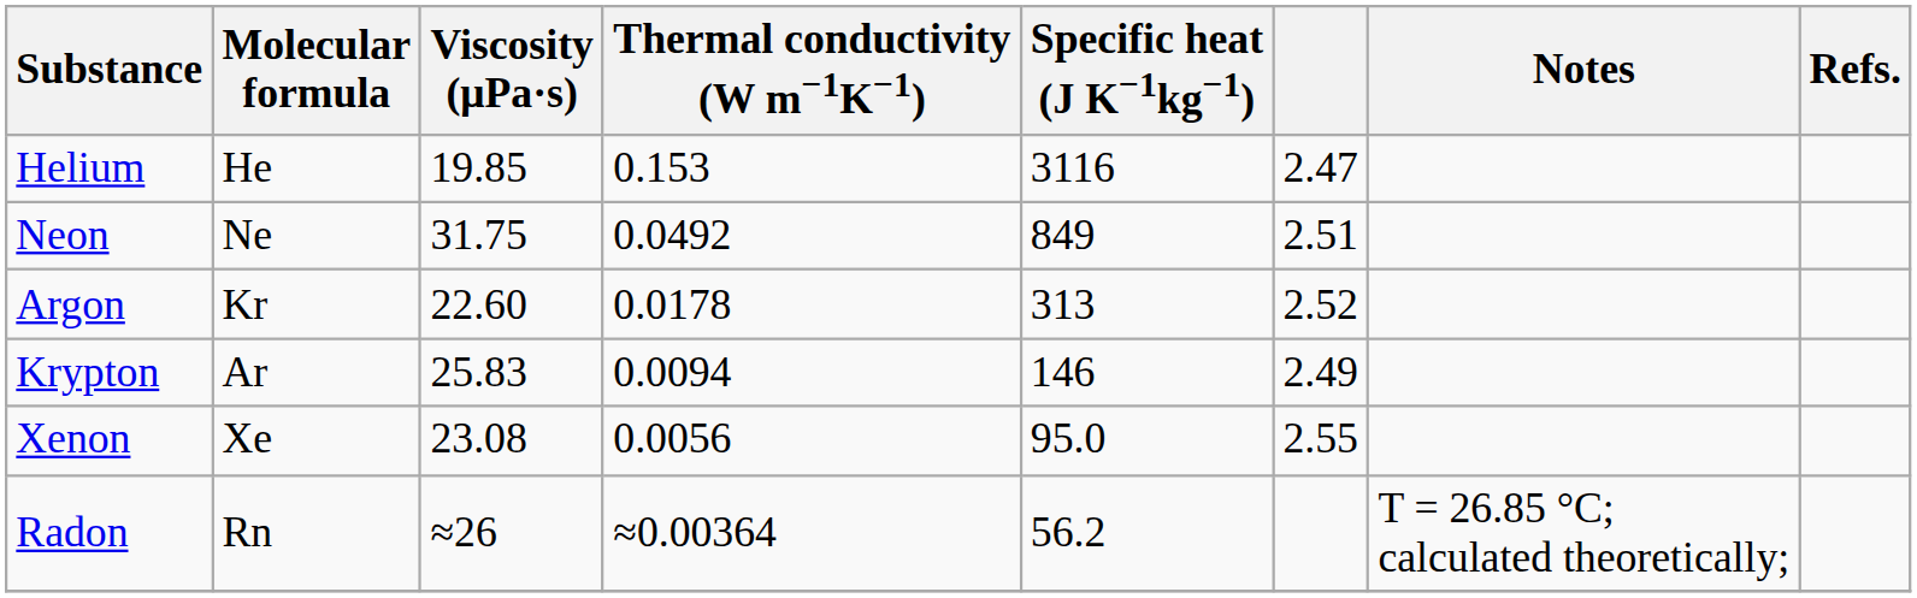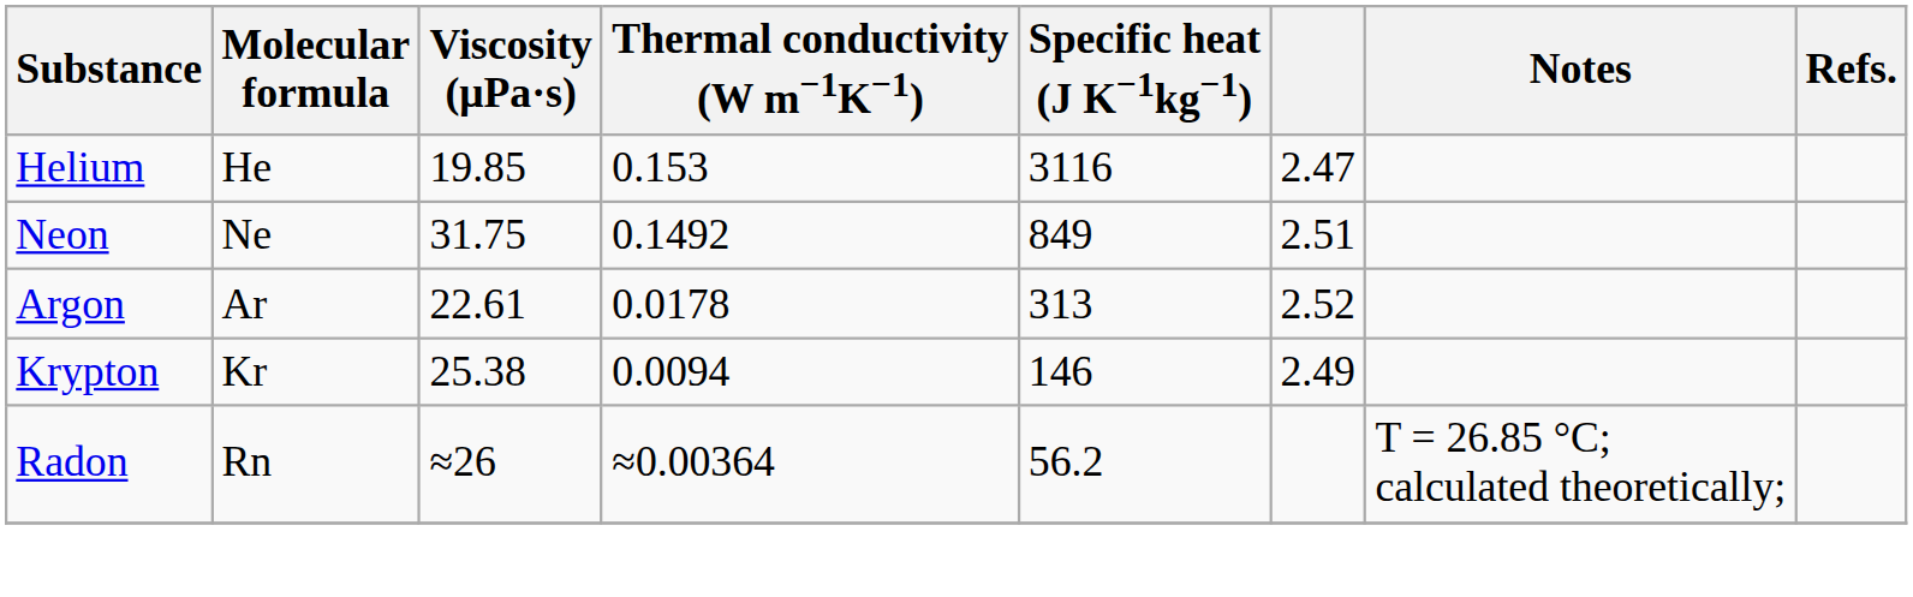 <table class="wikitable sortable">
 <tr style="background:#efefef;">
 <th>Substance</th>
 <th>Molecular <br> formula</th>
 <th>Viscosity <br> (μPa·s)</th>
 <th>Thermal conductivity <br> (W m<sup>−1</sup>K<sup>−1</sup>)</th>
 <th>Specific heat <br> (J K<sup>−1</sup>kg<sup>−1</sup>)</th>
 <th></th>
 <th>Notes</th>
 <th>Refs.</th>
 </tr>
 <tr>
 <td><a href='#'>Helium</a></td>
 <td>He</td>
 <td>19.85</td>
 <td>0.153</td>
 <td>3116</td>
 <td>2.47</td>
 <td></td>
 <td></td>
 </tr>
 <tr>
 <td><a href='#'>Neon</a></td>
 <td>Ne</td>
 <td>31.75</td>
-<td>0.0492</td>
+<td>0.1492</td>
 <td>849</td>
 <td>2.51</td>
 <td></td>
 <td></td>
 </tr>
 <tr>
 <td><a href='#'>Argon</a></td>
-<td>Kr</td>
-<td>22.60</td>
+<td>Ar</td>
+<td>22.61</td>
 <td>0.0178</td>
 <td>313</td>
 <td>2.52</td>
 <td></td>
 <td></td>
 </tr>
 <tr>
 <td><a href='#'>Krypton</a></td>
-<td>Ar</td>
-<td>25.83</td>
+<td>Kr</td>
+<td>25.38</td>
 <td>0.0094</td>
 <td>146</td>
 <td>2.49</td>
-<td></td>
-<td></td>
-</tr>
-<tr>
-<td><a href='#'>Xenon</a></td>
-<td>Xe</td>
-<td>23.08</td>
-<td>0.0056</td>
-<td>95.0</td>
-<td>2.55</td>
 <td></td>
 <td></td>
 </tr>
 <tr>
 <td><a href='#'>Radon</a></td>
 <td>Rn</td>
 <td>≈26</td>
 <td>≈0.00364</td>
 <td>56.2</td>
 <td></td>
 <td>T = 26.85 °C; <br> calculated theoretically;<br></td>
 <td></td>
 </tr>
 <tr>
 </tr>
 </table>
